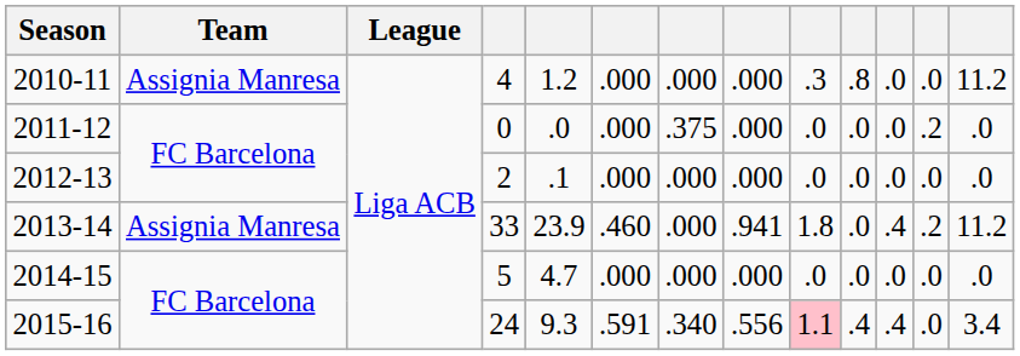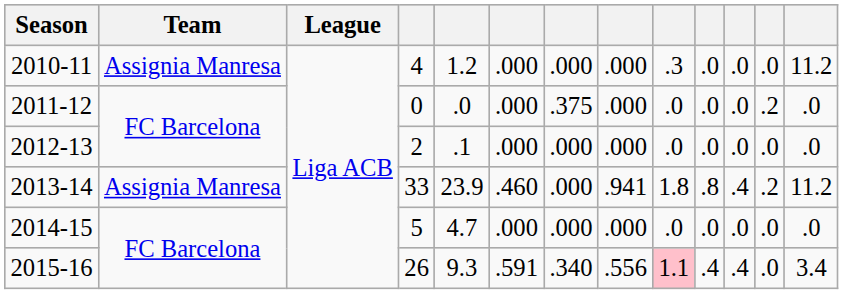 <table class="wikitable sortable" style="font-size:95%; text-align:center;">
 <tr>
 <th>Season</th>
 <th>Team</th>
 <th>League</th>
 <th></th>
 <th></th>
 <th></th>
 <th></th>
 <th></th>
 <th></th>
 <th></th>
 <th></th>
 <th></th>
 <th></th>
 </tr>
 <tr>
 <td>2010-11</td>
 <td><a href='#'>Assignia Manresa</a></td>
 <td rowspan="6"><a href='#'>Liga ACB</a></td>
 <td>4</td>
 <td>1.2</td>
 <td>.000</td>
 <td>.000</td>
 <td>.000</td>
 <td>.3</td>
-<td>.8</td>
+<td>.0</td>
 <td>.0</td>
 <td>.0</td>
 <td>11.2</td>
 </tr>
 <tr>
 <td>2011-12</td>
 <td rowspan="2"><a href='#'>FC Barcelona</a></td>
 <td>0</td>
 <td>.0</td>
 <td>.000</td>
 <td>.375</td>
 <td>.000</td>
 <td>.0</td>
 <td>.0</td>
 <td>.0</td>
 <td>.2</td>
 <td>.0</td>
 </tr>
 <tr>
 <td>2012-13</td>
 <td>2</td>
 <td>.1</td>
 <td>.000</td>
 <td>.000</td>
 <td>.000</td>
 <td>.0</td>
 <td>.0</td>
 <td>.0</td>
 <td>.0</td>
 <td>.0</td>
 </tr>
 <tr>
 <td>2013-14</td>
 <td><a href='#'>Assignia Manresa</a></td>
 <td>33</td>
 <td>23.9</td>
 <td>.460</td>
 <td>.000</td>
 <td>.941</td>
 <td>1.8</td>
-<td>.0</td>
+<td>.8</td>
 <td>.4</td>
 <td>.2</td>
 <td>11.2</td>
 </tr>
 <tr>
 <td>2014-15</td>
 <td rowspan="2"><a href='#'>FC Barcelona</a></td>
 <td>5</td>
 <td>4.7</td>
 <td>.000</td>
 <td>.000</td>
 <td>.000</td>
 <td>.0</td>
 <td>.0</td>
 <td>.0</td>
 <td>.0</td>
 <td>.0</td>
 </tr>
 <tr>
 <td>2015-16</td>
-<td>24</td>
+<td>26</td>
 <td>9.3</td>
 <td>.591</td>
 <td>.340</td>
 <td>.556</td>
 <td style="background: pink;">1.1</td>
 <td>.4</td>
 <td>.4</td>
 <td>.0</td>
 <td>3.4</td>
 </tr>
 </table>
